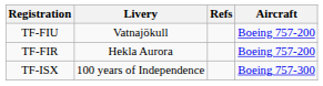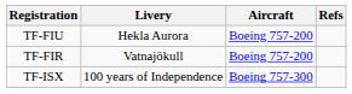 <table class="wikitable" style="border-collapse:collapse;text-align:center;margin:auto;">
 <tr>
 <th>Registration</th>
 <th>Livery</th>
+<th>Aircraft</th>
 <th>Refs</th>
-<th>Aircraft</th>
 </tr>
 <tr>
 <td>TF-FIU</td>
-<td>Vatnajökull</td>
+<td>Hekla Aurora</td>
+<td><a href='#'>Boeing 757-200</a></td>
 <td></td>
-<td><a href='#'>Boeing 757-200</a></td>
 </tr>
 <tr>
 <td>TF-FIR</td>
-<td>Hekla Aurora</td>
+<td>Vatnajökull</td>
+<td><a href='#'>Boeing 757-200</a></td>
 <td></td>
-<td><a href='#'>Boeing 757-200</a></td>
 </tr>
 <tr>
 <td>TF-ISX</td>
 <td>100 years of Independence</td>
+<td><a href='#'>Boeing 757-300</a></td>
 <td></td>
-<td><a href='#'>Boeing 757-300</a></td>
 </tr>
 </table>
